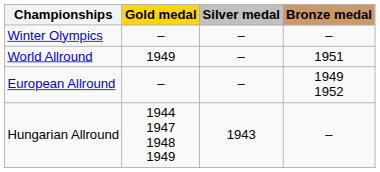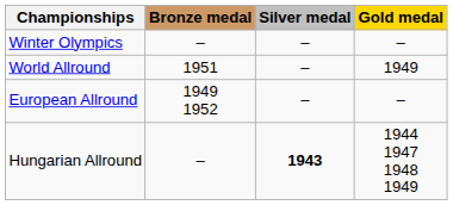 <table class="wikitable" style="text-align:center">
 <tr>
 <th>Championships</th>
+<td bgcolor=cc9966><strong>Bronze medal</strong></td>
+<td bgcolor=silver><strong>Silver medal</strong></td>
 <td bgcolor=gold><strong>Gold medal</strong></td>
-<td bgcolor=silver><strong>Silver medal</strong></td>
-<td bgcolor=cc9966><strong>Bronze medal</strong></td>
 </tr>
 <tr>
 <td align="left"><a href='#'>Winter Olympics</a></td>
 <td>–</td>
 <td>–</td>
 <td>–</td>
 </tr>
 <tr>
 <td align="left"><a href='#'>World Allround</a></td>
+<td>1951</td>
+<td>–</td>
 <td>1949</td>
-<td>–</td>
-<td>1951</td>
 </tr>
 <tr>
 <td align="left"><a href='#'>European Allround</a></td>
+<td>1949 <br> 1952</td>
 <td>–</td>
 <td>–</td>
-<td>1949 <br> 1952</td>
 </tr>
 <tr>
 <td align="left">Hungarian Allround</td>
+<td>–</td>
+<td><strong>1943</strong></td>
 <td>1944 <br> 1947 <br> 1948 <br> 1949</td>
-<td>1943</td>
-<td>–</td>
 </tr>
 </table>
